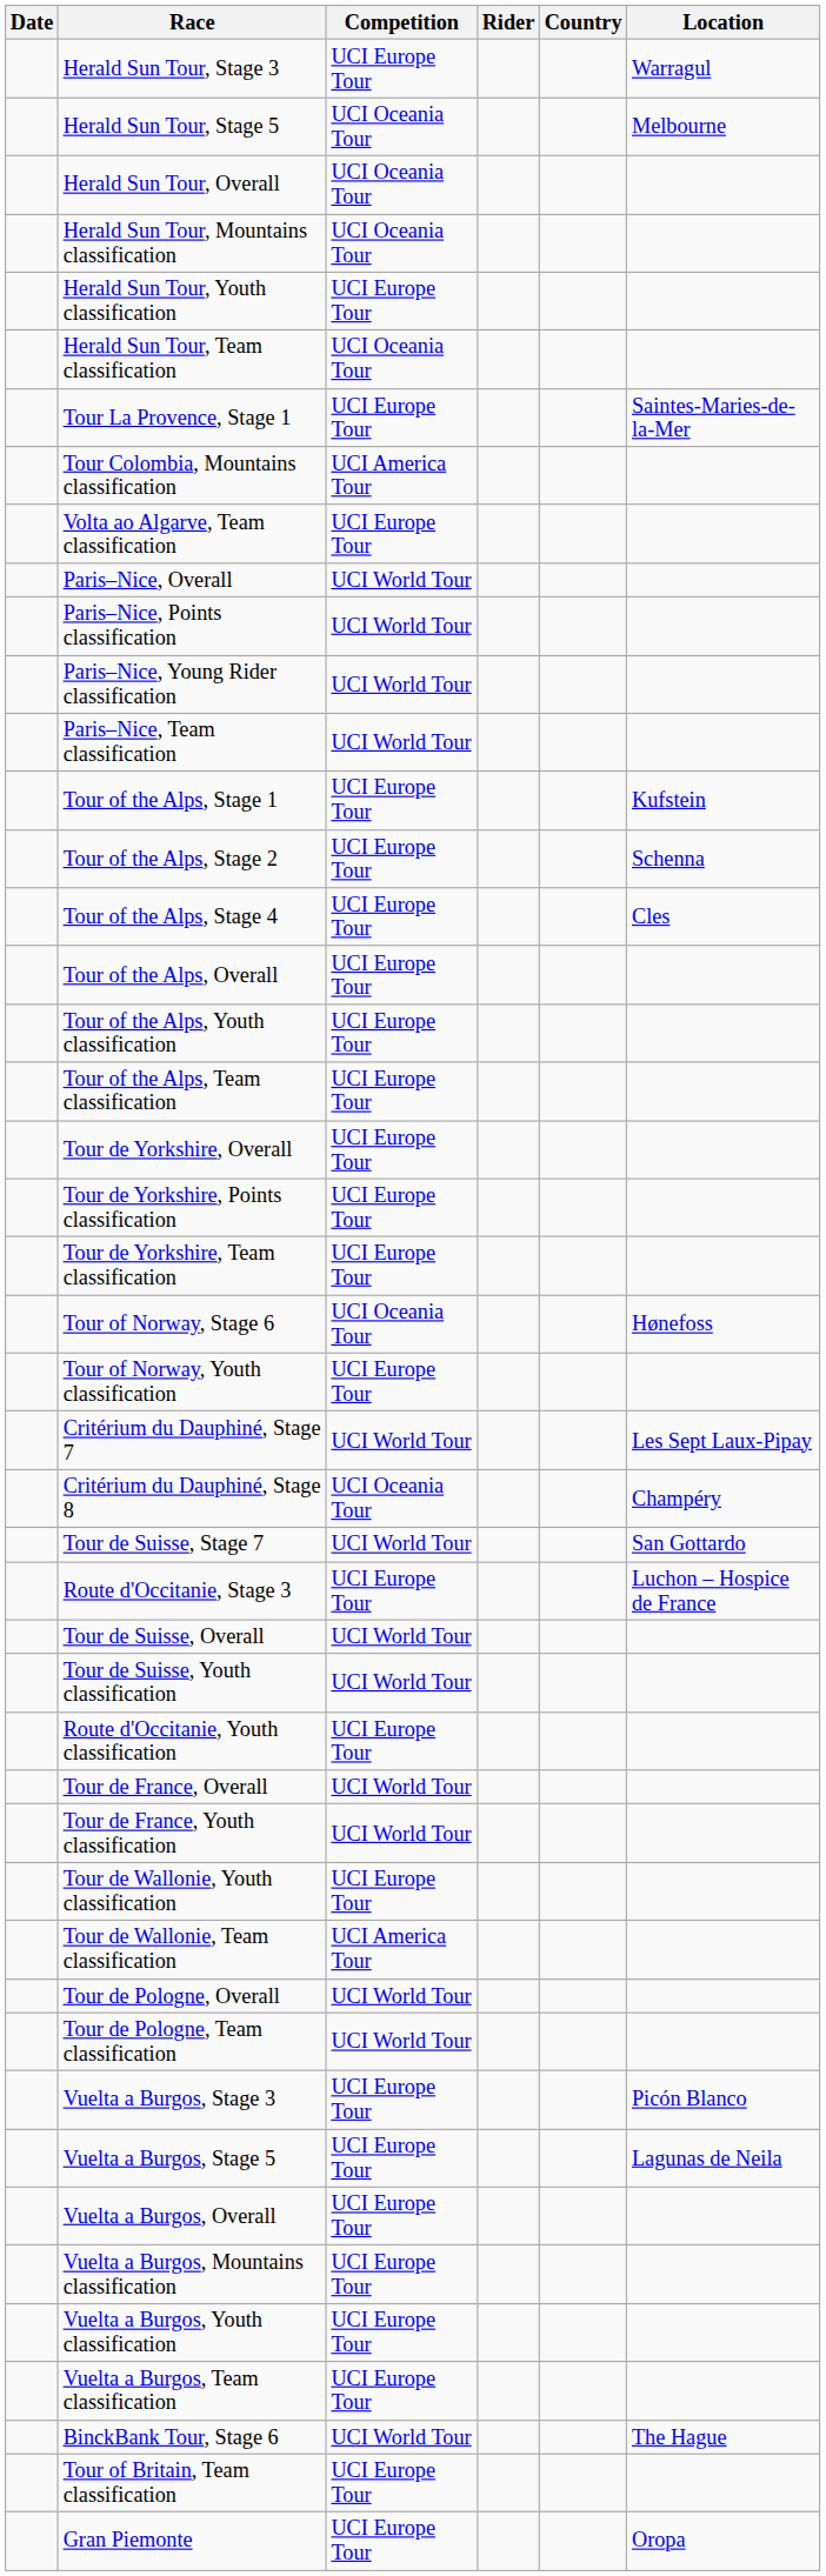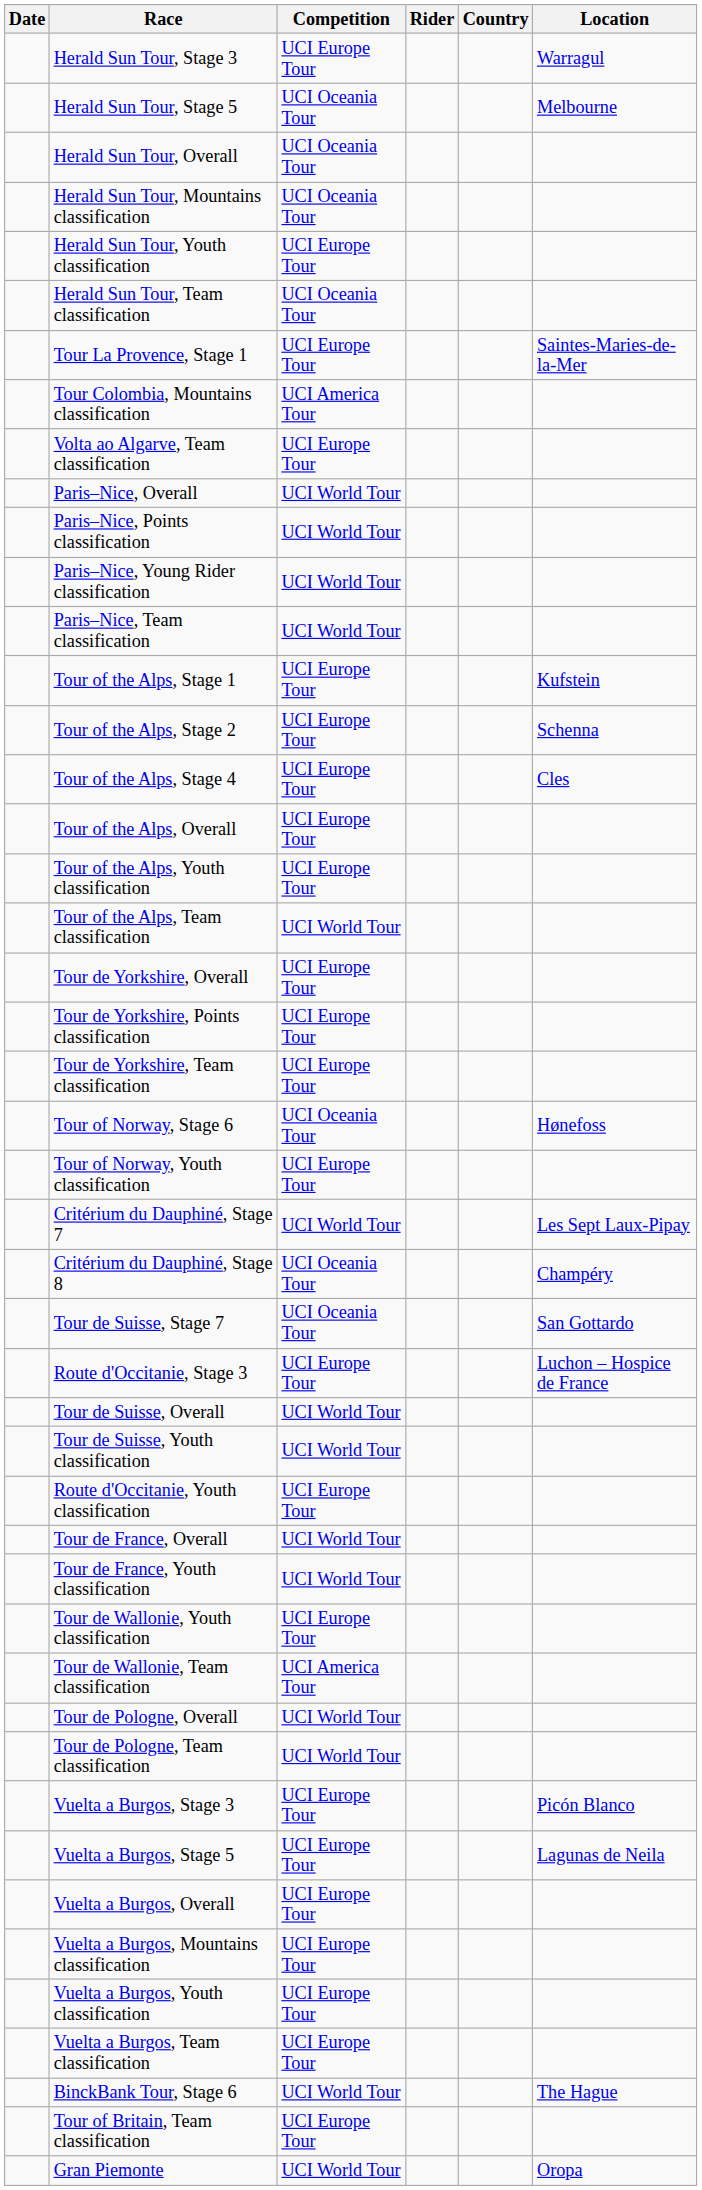 <table class="wikitable sortable">
 <tr>
 <th>Date</th>
 <th>Race</th>
 <th>Competition</th>
 <th>Rider</th>
 <th>Country</th>
 <th>Location</th>
 </tr>
 <tr>
 <td></td>
 <td><a href='#'>Herald Sun Tour</a>, Stage 3</td>
 <td><a href='#'>UCI Europe Tour</a></td>
 <td></td>
 <td></td>
 <td><a href='#'>Warragul</a></td>
 </tr>
 <tr>
 <td></td>
 <td><a href='#'>Herald Sun Tour</a>, Stage 5</td>
 <td><a href='#'>UCI Oceania Tour</a></td>
 <td></td>
 <td></td>
 <td><a href='#'>Melbourne</a></td>
 </tr>
 <tr>
 <td></td>
 <td><a href='#'>Herald Sun Tour</a>, Overall</td>
 <td><a href='#'>UCI Oceania Tour</a></td>
 <td></td>
 <td></td>
 <td></td>
 </tr>
 <tr>
 <td></td>
 <td><a href='#'>Herald Sun Tour</a>, Mountains classification</td>
 <td><a href='#'>UCI Oceania Tour</a></td>
 <td></td>
 <td></td>
 <td></td>
 </tr>
 <tr>
 <td></td>
 <td><a href='#'>Herald Sun Tour</a>, Youth classification</td>
 <td><a href='#'>UCI Europe Tour</a></td>
 <td></td>
 <td></td>
 <td></td>
 </tr>
 <tr>
 <td></td>
 <td><a href='#'>Herald Sun Tour</a>, Team classification</td>
 <td><a href='#'>UCI Oceania Tour</a></td>
 <td align="center"></td>
 <td></td>
 <td></td>
 </tr>
 <tr>
 <td></td>
 <td><a href='#'>Tour La Provence</a>, Stage 1</td>
 <td><a href='#'>UCI Europe Tour</a></td>
 <td></td>
 <td></td>
 <td><a href='#'>Saintes-Maries-de-la-Mer</a></td>
 </tr>
 <tr>
 <td></td>
 <td><a href='#'>Tour Colombia</a>, Mountains classification</td>
 <td><a href='#'>UCI America Tour</a></td>
 <td></td>
 <td></td>
 <td></td>
 </tr>
 <tr>
 <td></td>
 <td><a href='#'>Volta ao Algarve</a>, Team classification</td>
 <td><a href='#'>UCI Europe Tour</a></td>
 <td align="center"></td>
 <td></td>
 <td></td>
 </tr>
 <tr>
 <td></td>
 <td><a href='#'>Paris–Nice</a>, Overall</td>
 <td><a href='#'>UCI World Tour</a></td>
 <td></td>
 <td></td>
 <td></td>
 </tr>
 <tr>
 <td></td>
 <td><a href='#'>Paris–Nice</a>, Points classification</td>
 <td><a href='#'>UCI World Tour</a></td>
 <td></td>
 <td></td>
 <td></td>
 </tr>
 <tr>
 <td></td>
 <td><a href='#'>Paris–Nice</a>, Young Rider classification</td>
 <td><a href='#'>UCI World Tour</a></td>
 <td></td>
 <td></td>
 <td></td>
 </tr>
 <tr>
 <td></td>
 <td><a href='#'>Paris–Nice</a>, Team classification</td>
 <td><a href='#'>UCI World Tour</a></td>
 <td align="center"></td>
 <td></td>
 <td></td>
 </tr>
 <tr>
 <td></td>
 <td><a href='#'>Tour of the Alps</a>, Stage 1</td>
 <td><a href='#'>UCI Europe Tour</a></td>
 <td></td>
 <td></td>
 <td><a href='#'>Kufstein</a></td>
 </tr>
 <tr>
 <td></td>
 <td><a href='#'>Tour of the Alps</a>, Stage 2</td>
 <td><a href='#'>UCI Europe Tour</a></td>
 <td></td>
 <td></td>
 <td><a href='#'>Schenna</a></td>
 </tr>
 <tr>
 <td></td>
 <td><a href='#'>Tour of the Alps</a>, Stage 4</td>
 <td><a href='#'>UCI Europe Tour</a></td>
 <td></td>
 <td></td>
 <td><a href='#'>Cles</a></td>
 </tr>
 <tr>
 <td></td>
 <td><a href='#'>Tour of the Alps</a>, Overall</td>
 <td><a href='#'>UCI Europe Tour</a></td>
 <td></td>
 <td><br></td>
 <td></td>
 </tr>
 <tr>
 <td></td>
 <td><a href='#'>Tour of the Alps</a>, Youth classification</td>
 <td><a href='#'>UCI Europe Tour</a></td>
 <td></td>
 <td><br></td>
 <td></td>
 </tr>
 <tr>
 <td></td>
 <td><a href='#'>Tour of the Alps</a>, Team classification</td>
-<td><a href='#'>UCI Europe Tour</a></td>
+<td><a href='#'>UCI World Tour</a></td>
 <td align="center"></td>
 <td><br></td>
 <td></td>
 </tr>
 <tr>
 <td></td>
 <td><a href='#'>Tour de Yorkshire</a>, Overall</td>
 <td><a href='#'>UCI Europe Tour</a></td>
 <td></td>
 <td></td>
 <td></td>
 </tr>
 <tr>
 <td></td>
 <td><a href='#'>Tour de Yorkshire</a>, Points classification</td>
 <td><a href='#'>UCI Europe Tour</a></td>
 <td></td>
 <td></td>
 <td></td>
 </tr>
 <tr>
 <td></td>
 <td><a href='#'>Tour de Yorkshire</a>, Team classification</td>
 <td><a href='#'>UCI Europe Tour</a></td>
 <td align="center"></td>
 <td></td>
 <td></td>
 </tr>
 <tr>
 <td></td>
 <td><a href='#'>Tour of Norway</a>, Stage 6</td>
 <td><a href='#'>UCI Oceania Tour</a></td>
 <td></td>
 <td></td>
 <td><a href='#'>Hønefoss</a></td>
 </tr>
 <tr>
 <td></td>
 <td><a href='#'>Tour of Norway</a>, Youth classification</td>
 <td><a href='#'>UCI Europe Tour</a></td>
 <td></td>
 <td></td>
 <td></td>
 </tr>
 <tr>
 <td></td>
 <td><a href='#'>Critérium du Dauphiné</a>, Stage 7</td>
 <td><a href='#'>UCI World Tour</a></td>
 <td></td>
 <td></td>
 <td><a href='#'>Les Sept Laux-Pipay</a></td>
 </tr>
 <tr>
 <td></td>
 <td><a href='#'>Critérium du Dauphiné</a>, Stage 8</td>
 <td><a href='#'>UCI Oceania Tour</a></td>
 <td></td>
 <td></td>
 <td><a href='#'>Champéry</a></td>
 </tr>
 <tr>
 <td></td>
 <td><a href='#'>Tour de Suisse</a>, Stage 7</td>
-<td><a href='#'>UCI World Tour</a></td>
+<td><a href='#'>UCI Oceania Tour</a></td>
 <td></td>
 <td></td>
 <td><a href='#'>San Gottardo</a></td>
 </tr>
 <tr>
 <td></td>
 <td><a href='#'>Route d'Occitanie</a>, Stage 3</td>
 <td><a href='#'>UCI Europe Tour</a></td>
 <td></td>
 <td></td>
 <td><a href='#'>Luchon – Hospice de France</a></td>
 </tr>
 <tr>
 <td></td>
 <td><a href='#'>Tour de Suisse</a>, Overall</td>
 <td><a href='#'>UCI World Tour</a></td>
 <td></td>
 <td></td>
 <td></td>
 </tr>
 <tr>
 <td></td>
 <td><a href='#'>Tour de Suisse</a>, Youth classification</td>
 <td><a href='#'>UCI World Tour</a></td>
 <td></td>
 <td></td>
 <td></td>
 </tr>
 <tr>
 <td></td>
 <td><a href='#'>Route d'Occitanie</a>, Youth classification</td>
 <td><a href='#'>UCI Europe Tour</a></td>
 <td></td>
 <td></td>
 <td></td>
 </tr>
 <tr>
 <td></td>
 <td><a href='#'>Tour de France</a>, Overall</td>
 <td><a href='#'>UCI World Tour</a></td>
 <td></td>
 <td></td>
 <td></td>
 </tr>
 <tr>
 <td></td>
 <td><a href='#'>Tour de France</a>, Youth classification</td>
 <td><a href='#'>UCI World Tour</a></td>
 <td></td>
 <td></td>
 <td></td>
 </tr>
 <tr>
 <td></td>
 <td><a href='#'>Tour de Wallonie</a>, Youth classification</td>
 <td><a href='#'>UCI Europe Tour</a></td>
 <td></td>
 <td></td>
 <td></td>
 </tr>
 <tr>
 <td></td>
 <td><a href='#'>Tour de Wallonie</a>, Team classification</td>
 <td><a href='#'>UCI America Tour</a></td>
 <td align="center"></td>
 <td></td>
 <td></td>
 </tr>
 <tr>
 <td></td>
 <td><a href='#'>Tour de Pologne</a>, Overall</td>
 <td><a href='#'>UCI World Tour</a></td>
 <td></td>
 <td></td>
 <td></td>
 </tr>
 <tr>
 <td></td>
 <td><a href='#'>Tour de Pologne</a>, Team classification</td>
 <td><a href='#'>UCI World Tour</a></td>
 <td align="center"></td>
 <td></td>
 <td></td>
 </tr>
 <tr>
 <td></td>
 <td><a href='#'>Vuelta a Burgos</a>, Stage 3</td>
 <td><a href='#'>UCI Europe Tour</a></td>
 <td></td>
 <td></td>
 <td><a href='#'>Picón Blanco</a></td>
 </tr>
 <tr>
 <td></td>
 <td><a href='#'>Vuelta a Burgos</a>, Stage 5</td>
 <td><a href='#'>UCI Europe Tour</a></td>
 <td></td>
 <td></td>
 <td><a href='#'>Lagunas de Neila</a></td>
 </tr>
 <tr>
 <td></td>
 <td><a href='#'>Vuelta a Burgos</a>, Overall</td>
 <td><a href='#'>UCI Europe Tour</a></td>
 <td></td>
 <td></td>
 <td></td>
 </tr>
 <tr>
 <td></td>
 <td><a href='#'>Vuelta a Burgos</a>, Mountains classification</td>
 <td><a href='#'>UCI Europe Tour</a></td>
 <td></td>
 <td></td>
 <td></td>
 </tr>
 <tr>
 <td></td>
 <td><a href='#'>Vuelta a Burgos</a>, Youth classification</td>
 <td><a href='#'>UCI Europe Tour</a></td>
 <td></td>
 <td></td>
 <td></td>
 </tr>
 <tr>
 <td></td>
 <td><a href='#'>Vuelta a Burgos</a>, Team classification</td>
 <td><a href='#'>UCI Europe Tour</a></td>
 <td align="center"></td>
 <td></td>
 <td></td>
 </tr>
 <tr>
 <td></td>
 <td><a href='#'>BinckBank Tour</a>, Stage 6</td>
 <td><a href='#'>UCI World Tour</a></td>
 <td></td>
 <td></td>
 <td><a href='#'>The Hague</a></td>
 </tr>
 <tr>
 <td></td>
 <td><a href='#'>Tour of Britain</a>, Team classification</td>
 <td><a href='#'>UCI Europe Tour</a></td>
 <td align="center"></td>
 <td></td>
 <td></td>
 </tr>
 <tr>
 <td></td>
 <td><a href='#'>Gran Piemonte</a></td>
-<td><a href='#'>UCI Europe Tour</a></td>
+<td><a href='#'>UCI World Tour</a></td>
 <td></td>
 <td></td>
 <td><a href='#'>Oropa</a></td>
 </tr>
 </table>
